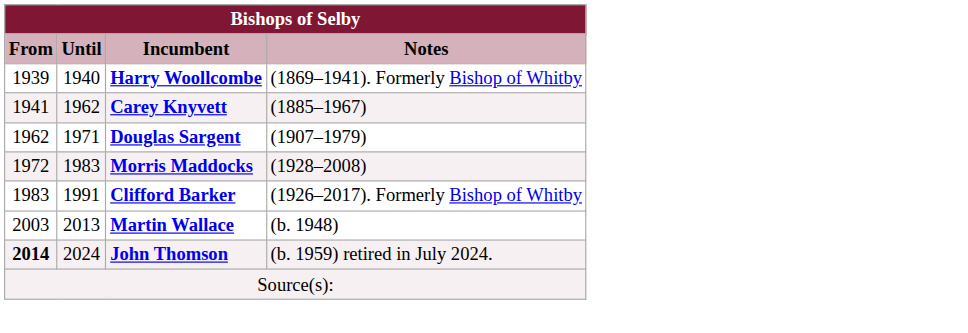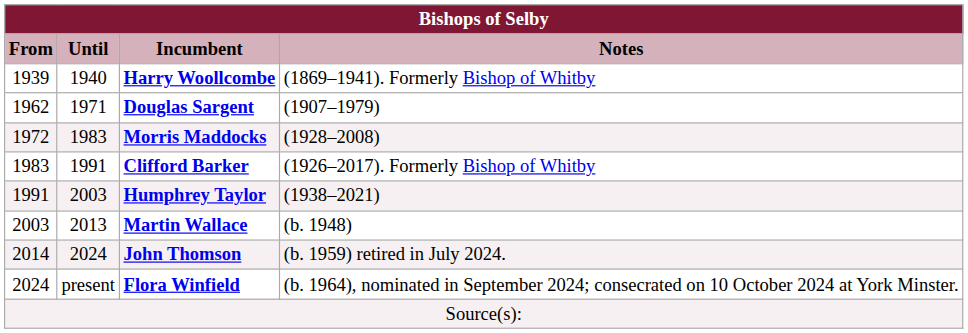 <table class="wikitable">
 <tr>
 <th colspan="4" style="background-color: #7F1734; color: white;">Bishops of Selby</th>
 </tr>
 <tr valign=top>
 <th style="background-color:#D4B1BB">From</th>
 <th style="background-color:#D4B1BB">Until</th>
 <th style="background-color:#D4B1BB">Incumbent</th>
 <th style="background-color:#D4B1BB">Notes</th>
 </tr>
 <tr valign=top bgcolor="white">
 <td align="center">1939</td>
 <td align="center">1940</td>
 <td><strong><a href='#'>Harry Woollcombe</a></strong></td>
 <td>(1869–1941). Formerly <a href='#'>Bishop of Whitby</a></td>
-</tr>
-<tr valign=top bgcolor="#F7F0F2">
-<td align="center">1941</td>
-<td align="center">1962</td>
-<td><strong><a href='#'>Carey Knyvett</a></strong></td>
-<td>(1885–1967)</td>
 </tr>
 <tr valign=top bgcolor="white">
 <td align="center">1962</td>
 <td align="center">1971</td>
 <td><strong><a href='#'>Douglas Sargent</a></strong></td>
 <td>(1907–1979)</td>
 </tr>
 <tr valign=top bgcolor="#F7F0F2">
 <td align="center">1972</td>
 <td align="center">1983</td>
 <td><strong><a href='#'>Morris Maddocks</a></strong></td>
 <td>(1928–2008)</td>
 </tr>
 <tr valign=top bgcolor="white">
 <td align="center">1983</td>
 <td align="center">1991</td>
 <td><strong><a href='#'>Clifford Barker</a></strong></td>
 <td>(1926–2017). Formerly <a href='#'>Bishop of Whitby</a></td>
 </tr>
+<tr valign=top bgcolor="#F7F0F2">
+<td align="center">1991</td>
+<td align="center">2003</td>
+<td><strong><a href='#'>Humphrey Taylor</a></strong></td>
+<td>(1938–2021)</td>
+</tr>
 <tr valign=top bgcolor="white">
 <td align="center">2003</td>
 <td align="center">2013</td>
 <td><strong><a href='#'>Martin Wallace</a></strong></td>
 <td>(b. 1948)</td>
 </tr>
 <tr valign=top bgcolor="#F7F0F2">
-<td align="center"><strong>2014</strong></td>
+<td align="center">2014</td>
 <td align="center">2024</td>
 <td><strong><a href='#'>John Thomson</a></strong></td>
 <td>(b. 1959) retired in July 2024.</td>
+</tr>
+<tr valign=top bgcolor="white">
+<td align="center">2024</td>
+<td align="center">present</td>
+<td><strong><a href='#'>Flora Winfield</a></strong></td>
+<td>(b. 1964), nominated in September 2024; consecrated on 10 October 2024 at York Minster.</td>
 </tr>
 <tr valign=top bgcolor="#F7F0F2">
 <td align="center" colspan="4">Source(s):</td>
 </tr>
 </table>
